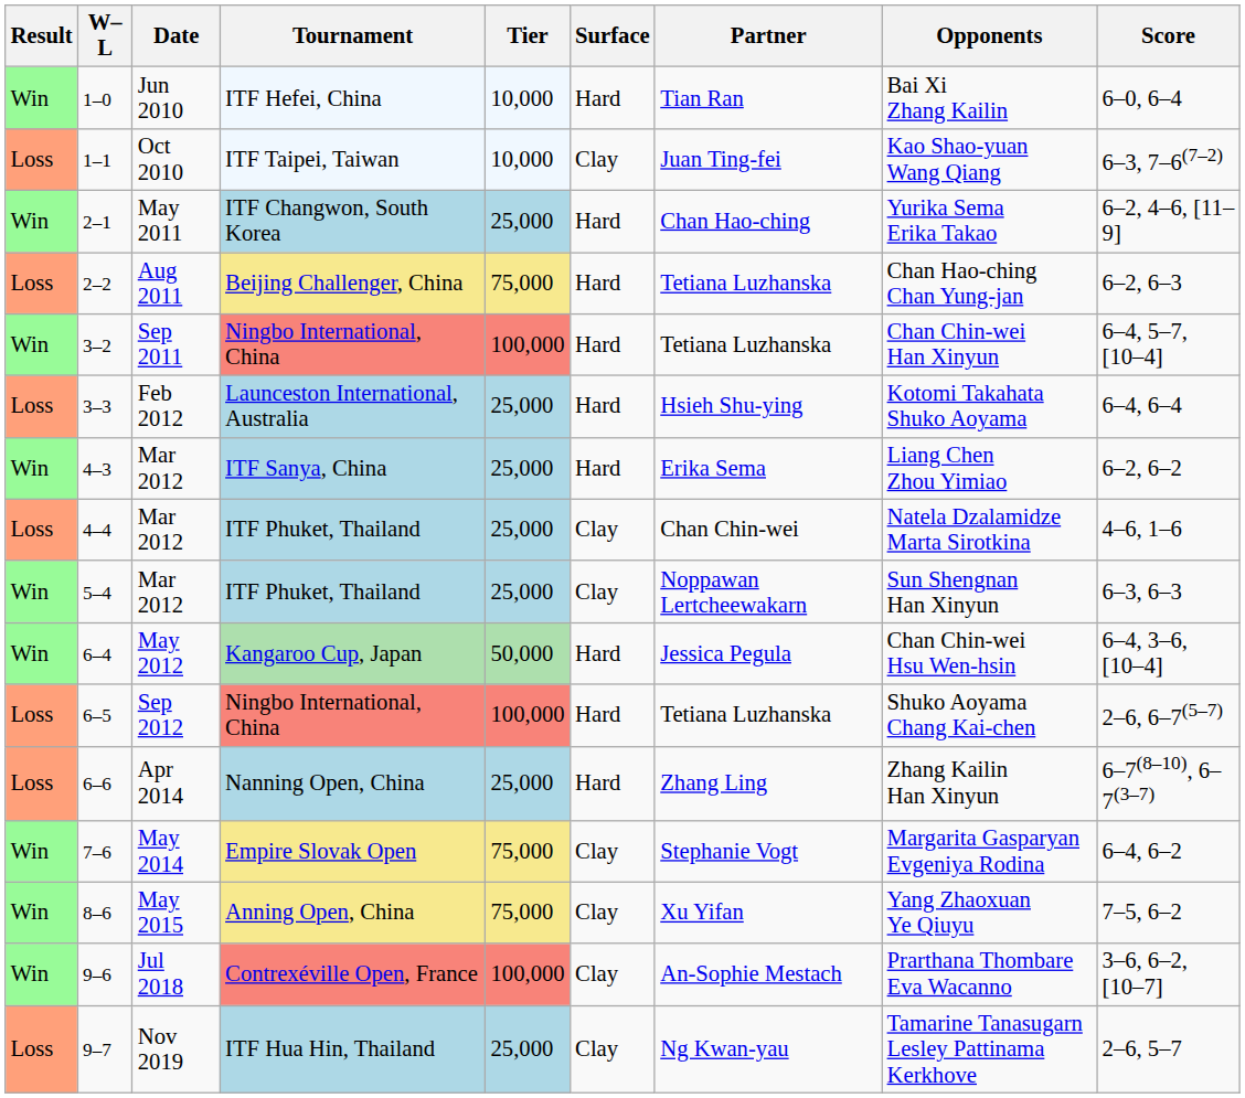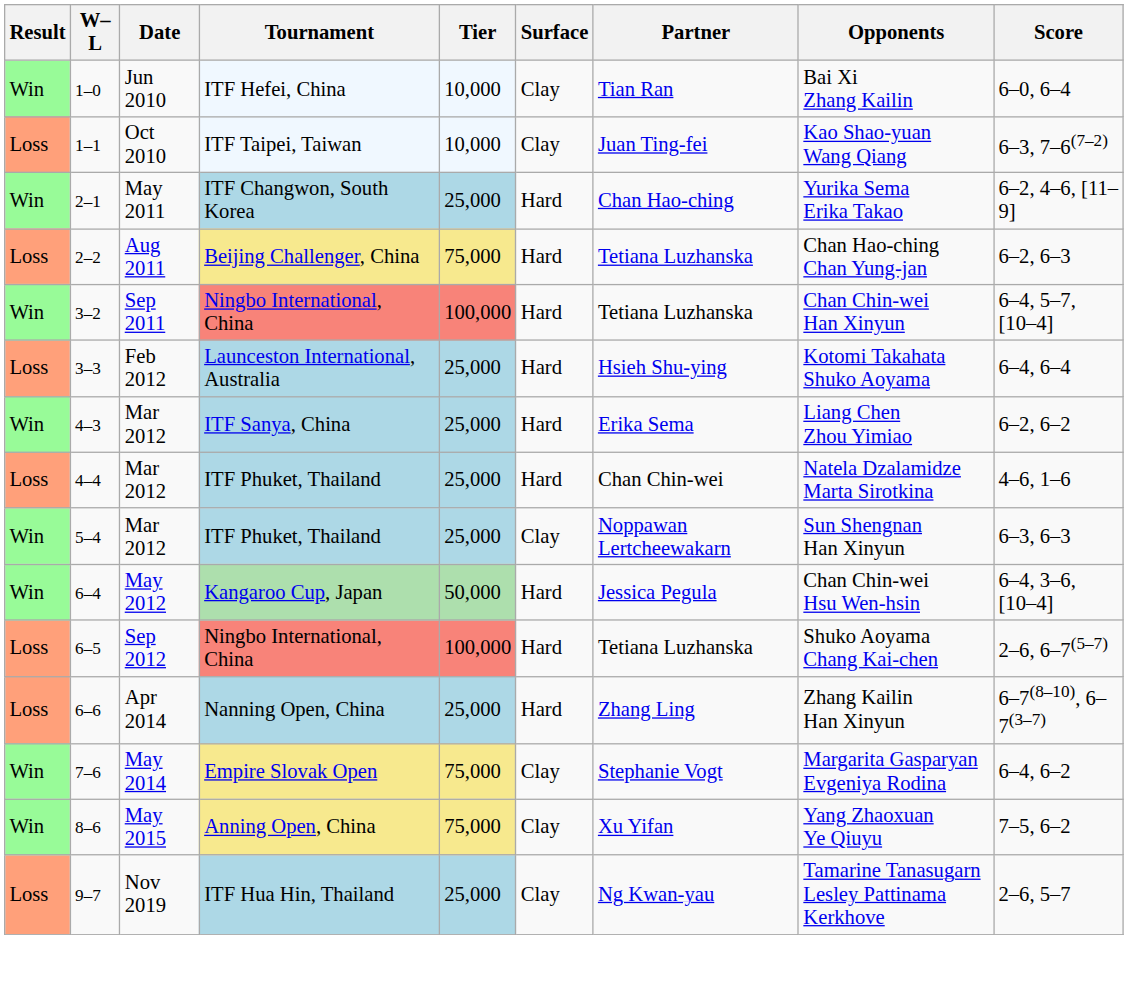 <table class="sortable wikitable">
 <tr>
 <th>Result</th>
 <th class="unsortable">W–L</th>
 <th>Date</th>
 <th>Tournament</th>
 <th>Tier</th>
 <th>Surface</th>
 <th>Partner</th>
 <th>Opponents</th>
 <th class="unsortable">Score</th>
 </tr>
 <tr>
 <td style="background:#98fb98;">Win</td>
 <td><small>1–0</small></td>
 <td>Jun 2010</td>
 <td style="background:#f0f8ff;">ITF Hefei, China</td>
 <td style="background:#f0f8ff;">10,000</td>
-<td>Hard</td>
+<td>Clay</td>
 <td> <a href='#'>Tian Ran</a></td>
 <td> Bai Xi <br>  <a href='#'>Zhang Kailin</a></td>
 <td>6–0, 6–4</td>
 </tr>
 <tr>
 <td style="background:#ffa07a;">Loss</td>
 <td><small>1–1</small></td>
 <td>Oct 2010</td>
 <td style="background:#f0f8ff;">ITF Taipei, Taiwan</td>
 <td style="background:#f0f8ff;">10,000</td>
 <td>Clay</td>
 <td> <a href='#'>Juan Ting-fei</a></td>
 <td> <a href='#'>Kao Shao-yuan</a> <br>  <a href='#'>Wang Qiang</a></td>
 <td>6–3, 7–6<sup>(7–2)</sup></td>
 </tr>
 <tr>
 <td style="background:#98fb98;">Win</td>
 <td><small>2–1</small></td>
 <td>May 2011</td>
 <td style="background:lightblue;">ITF Changwon, South Korea</td>
 <td style="background:lightblue;">25,000</td>
 <td>Hard</td>
 <td> <a href='#'>Chan Hao-ching</a></td>
 <td> <a href='#'>Yurika Sema</a> <br>  <a href='#'>Erika Takao</a></td>
 <td>6–2, 4–6, [11–9]</td>
 </tr>
 <tr>
 <td style="background:#ffa07a;">Loss</td>
 <td><small>2–2</small></td>
 <td><a href='#'>Aug 2011</a></td>
 <td style="background:#f7e98e;"><a href='#'>Beijing Challenger</a>, China</td>
 <td style="background:#f7e98e;">75,000</td>
 <td>Hard</td>
 <td> <a href='#'>Tetiana Luzhanska</a></td>
 <td> Chan Hao-ching <br>  <a href='#'>Chan Yung-jan</a></td>
 <td>6–2, 6–3</td>
 </tr>
 <tr>
 <td style="background:#98fb98;">Win</td>
 <td><small>3–2</small></td>
 <td><a href='#'>Sep 2011</a></td>
 <td style="background:#f88379;"><a href='#'>Ningbo International</a>, China</td>
 <td style="background:#f88379;">100,000</td>
 <td>Hard</td>
 <td> Tetiana Luzhanska</td>
 <td> <a href='#'>Chan Chin-wei</a> <br>  <a href='#'>Han Xinyun</a></td>
 <td>6–4, 5–7, [10–4]</td>
 </tr>
 <tr>
 <td style="background:#ffa07a;">Loss</td>
 <td><small>3–3</small></td>
 <td>Feb 2012</td>
 <td style="background:lightblue;"><a href='#'>Launceston International</a>, Australia</td>
 <td style="background:lightblue;">25,000</td>
 <td>Hard</td>
 <td> <a href='#'>Hsieh Shu-ying</a></td>
 <td> <a href='#'>Kotomi Takahata</a> <br>  <a href='#'>Shuko Aoyama</a></td>
 <td>6–4, 6–4</td>
 </tr>
 <tr>
 <td style="background:#98fb98;">Win</td>
 <td><small>4–3</small></td>
 <td>Mar 2012</td>
 <td style="background:lightblue;"><a href='#'>ITF Sanya</a>, China</td>
 <td style="background:lightblue;">25,000</td>
 <td>Hard</td>
 <td> <a href='#'>Erika Sema</a></td>
 <td> <a href='#'>Liang Chen</a> <br>  <a href='#'>Zhou Yimiao</a></td>
 <td>6–2, 6–2</td>
 </tr>
 <tr>
 <td style="background:#ffa07a;">Loss</td>
 <td><small>4–4</small></td>
 <td>Mar 2012</td>
 <td style="background:lightblue;">ITF Phuket, Thailand</td>
 <td style="background:lightblue;">25,000</td>
-<td>Clay</td>
+<td>Hard</td>
 <td> Chan Chin-wei</td>
 <td> <a href='#'>Natela Dzalamidze</a> <br>  <a href='#'>Marta Sirotkina</a></td>
 <td>4–6, 1–6</td>
 </tr>
 <tr>
 <td style="background:#98fb98;">Win</td>
 <td><small>5–4</small></td>
 <td>Mar 2012</td>
 <td style="background:lightblue;">ITF Phuket, Thailand</td>
 <td style="background:lightblue;">25,000</td>
 <td>Clay</td>
 <td> <a href='#'>Noppawan Lertcheewakarn</a></td>
 <td> <a href='#'>Sun Shengnan</a> <br>  Han Xinyun</td>
 <td>6–3, 6–3</td>
 </tr>
 <tr>
 <td style="background:#98fb98;">Win</td>
 <td><small>6–4</small></td>
 <td><a href='#'>May 2012</a></td>
 <td style="background:#addfad;"><a href='#'>Kangaroo Cup</a>, Japan</td>
 <td style="background:#addfad;">50,000</td>
 <td>Hard</td>
 <td> <a href='#'>Jessica Pegula</a></td>
 <td> Chan Chin-wei <br>  <a href='#'>Hsu Wen-hsin</a></td>
 <td>6–4, 3–6, [10–4]</td>
 </tr>
 <tr>
 <td style="background:#ffa07a;">Loss</td>
 <td><small>6–5</small></td>
 <td><a href='#'>Sep 2012</a></td>
 <td style="background:#f88379;">Ningbo International, China</td>
 <td style="background:#f88379;">100,000</td>
 <td>Hard</td>
 <td> Tetiana Luzhanska</td>
 <td> Shuko Aoyama <br>  <a href='#'>Chang Kai-chen</a></td>
 <td>2–6, 6–7<sup>(5–7)</sup></td>
 </tr>
 <tr>
 <td style="background:#ffa07a;">Loss</td>
 <td><small>6–6</small></td>
 <td>Apr 2014</td>
 <td style="background:lightblue;">Nanning Open, China</td>
 <td style="background:lightblue;">25,000</td>
 <td>Hard</td>
 <td> <a href='#'>Zhang Ling</a></td>
 <td> Zhang Kailin <br>  Han Xinyun</td>
 <td>6–7<sup>(8–10)</sup>, 6–7<sup>(3–7)</sup></td>
 </tr>
 <tr>
 <td style="background:#98fb98;">Win</td>
 <td><small>7–6</small></td>
 <td><a href='#'>May 2014</a></td>
 <td style="background:#f7e98e;"><a href='#'>Empire Slovak Open</a></td>
 <td style="background:#f7e98e;">75,000</td>
 <td>Clay</td>
 <td> <a href='#'>Stephanie Vogt</a></td>
 <td> <a href='#'>Margarita Gasparyan</a> <br>  <a href='#'>Evgeniya Rodina</a></td>
 <td>6–4, 6–2</td>
 </tr>
 <tr>
 <td style="background:#98fb98;">Win</td>
 <td><small>8–6</small></td>
 <td><a href='#'>May 2015</a></td>
 <td style="background:#f7e98e;"><a href='#'>Anning Open</a>, China</td>
 <td style="background:#f7e98e;">75,000</td>
 <td>Clay</td>
 <td> <a href='#'>Xu Yifan</a></td>
 <td> <a href='#'>Yang Zhaoxuan</a> <br>  <a href='#'>Ye Qiuyu</a></td>
 <td>7–5, 6–2</td>
 </tr>
 <tr>
-<td style="background:#98fb98;">Win</td>
-<td><small>9–6</small></td>
-<td><a href='#'>Jul 2018</a></td>
-<td style="background:#f88379;"><a href='#'>Contrexéville Open</a>, France</td>
-<td style="background:#f88379;">100,000</td>
-<td>Clay</td>
-<td> <a href='#'>An-Sophie Mestach</a></td>
-<td> <a href='#'>Prarthana Thombare</a> <br>  <a href='#'>Eva Wacanno</a></td>
-<td>3–6, 6–2, [10–7]</td>
-</tr>
-<tr>
 <td style="background:#ffa07a;">Loss</td>
 <td><small>9–7</small></td>
 <td>Nov 2019</td>
 <td bgcolor="lightblue">ITF Hua Hin, Thailand</td>
 <td bgcolor="lightblue">25,000</td>
 <td>Clay</td>
 <td> <a href='#'>Ng Kwan-yau</a></td>
 <td> <a href='#'>Tamarine Tanasugarn</a> <br>  <a href='#'>Lesley Pattinama Kerkhove</a></td>
 <td>2–6, 5–7</td>
 </tr>
 </table>
